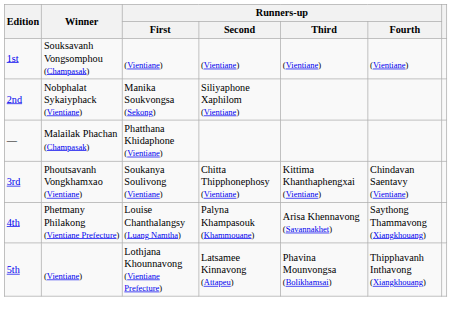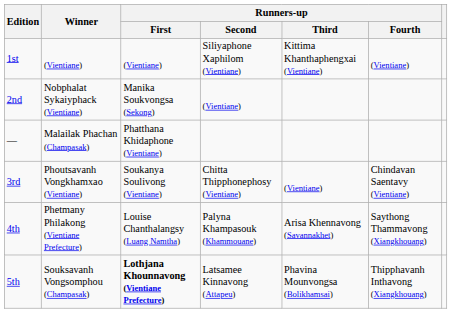 <table class="wikitable defaultcenter" style="font-size:90%; width:100%">
 <tr>
 <th rowspan=2>Edition</th>
 <th rowspan=2>Winner</th>
 <th colspan=4>Runners-up</th>
 <th rowspan=2></th>
 </tr>
 <tr>
 <th>First</th>
 <th>Second</th>
 <th>Third</th>
 <th>Fourth</th>
 </tr>
 <tr>
 <td><a href='#'>1st</a></td>
-<td>Souksavanh Vongsomphou<br><small>(<a href='#'>Champasak</a>)</small></td>
 <td><br><small>(<a href='#'>Vientiane</a>)</small></td>
 <td><br><small>(<a href='#'>Vientiane</a>)</small></td>
-<td><br><small>(<a href='#'>Vientiane</a>)</small></td>
+<td>Siliyaphone Xaphilom<br><small>(<a href='#'>Vientiane</a>)</small></td>
+<td>Kittima Khanthaphengxai<br><small>(<a href='#'>Vientiane</a>)</small></td>
 <td><br><small>(<a href='#'>Vientiane</a>)</small></td>
 <td></td>
 </tr>
 <tr>
 <td><a href='#'>2nd</a></td>
 <td>Nobphalat Sykaiyphack<br><small>(<a href='#'>Vientiane</a>)</small></td>
 <td>Manika Soukvongsa<br><small>(<a href='#'>Sekong</a>)</small></td>
-<td>Siliyaphone Xaphilom<br><small>(<a href='#'>Vientiane</a>)</small></td>
+<td><br><small>(<a href='#'>Vientiane</a>)</small></td>
 <td></td>
 <td></td>
 <td></td>
 </tr>
 <tr>
 <td>—</td>
 <td>Malailak Phachan<br><small>(<a href='#'>Champasak</a>)</small></td>
 <td>Phatthana Khidaphone<br><small>(<a href='#'>Vientiane</a>)</small></td>
 <td></td>
 <td></td>
 <td></td>
 <td></td>
 </tr>
 <tr>
 <td><a href='#'>3rd</a></td>
 <td>Phoutsavanh Vongkhamxao<br><small>(<a href='#'>Vientiane</a>)</small></td>
 <td>Soukanya Soulivong<br><small>(<a href='#'>Vientiane</a>)</small></td>
 <td>Chitta Thipphonephosy<br><small>(<a href='#'>Vientiane</a>)</small></td>
-<td>Kittima Khanthaphengxai<br><small>(<a href='#'>Vientiane</a>)</small></td>
+<td><br><small>(<a href='#'>Vientiane</a>)</small></td>
 <td>Chindavan Saentavy<br><small>(<a href='#'>Vientiane</a>)</small></td>
 <td></td>
 </tr>
 <tr>
 <td><a href='#'>4th</a></td>
 <td>Phetmany Philakong<br><small>(<a href='#'>Vientiane Prefecture</a>)</small></td>
 <td>Louise Chanthalangsy<br><small>(<a href='#'>Luang Namtha</a>)</small></td>
 <td>Palyna Khampasouk<br><small>(<a href='#'>Khammouane</a>)</small></td>
 <td>Arisa Khennavong<br><small>(<a href='#'>Savannakhet</a>)</small></td>
 <td>Saythong Thammavong<br><small>(<a href='#'>Xiangkhouang</a>)</small></td>
 <td></td>
 </tr>
 <tr>
 <td><a href='#'>5th</a></td>
-<td><br><small>(<a href='#'>Vientiane</a>)</small></td>
-<td>Lothjana Khounnavong<br><small>(<a href='#'>Vientiane Prefecture</a>)</small></td>
+<td>Souksavanh Vongsomphou<br><small>(<a href='#'>Champasak</a>)</small></td>
+<td><strong>Lothjana Khounnavong<br><small>(<a href='#'>Vientiane Prefecture</a>)</small></strong></td>
 <td>Latsamee Kinnavong<br><small>(<a href='#'>Attapeu</a>)</small></td>
 <td>Phavina Mounvongsa<br><small>(<a href='#'>Bolikhamsai</a>)</small></td>
 <td>Thipphavanh Inthavong<br><small>(<a href='#'>Xiangkhouang</a>)</small></td>
 <td></td>
 </tr>
 </table>
